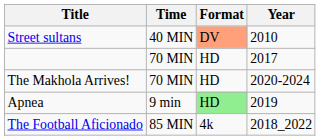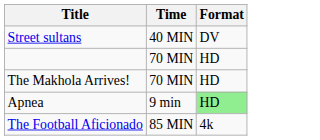 <table class="wikitable">
 <tr>
 <th>Title</th>
 <th>Time</th>
 <th>Format</th>
-<th>Year</th>
 </tr>
 <tr>
 <td><a href='#'>Street sultans</a></td>
 <td>40 MIN</td>
-<td style="background: lightsalmon;">DV</td>
-<td>2010</td>
+<td>DV</td>
 </tr>
 <tr>
 <td></td>
 <td>70 MIN</td>
 <td>HD</td>
-<td>2017</td>
 </tr>
 <tr>
 <td>The Makhola Arrives!</td>
 <td>70 MIN</td>
 <td>HD</td>
-<td>2020-2024</td>
 </tr>
 <tr>
 <td>Apnea</td>
 <td>9 min</td>
 <td style="background: lightgreen;">HD</td>
-<td>2019</td>
 </tr>
 <tr>
 <td><a href='#'>The Football Aficionado</a></td>
 <td>85 MIN</td>
 <td>4k</td>
-<td>2018_2022</td>
 </tr>
 </table>
